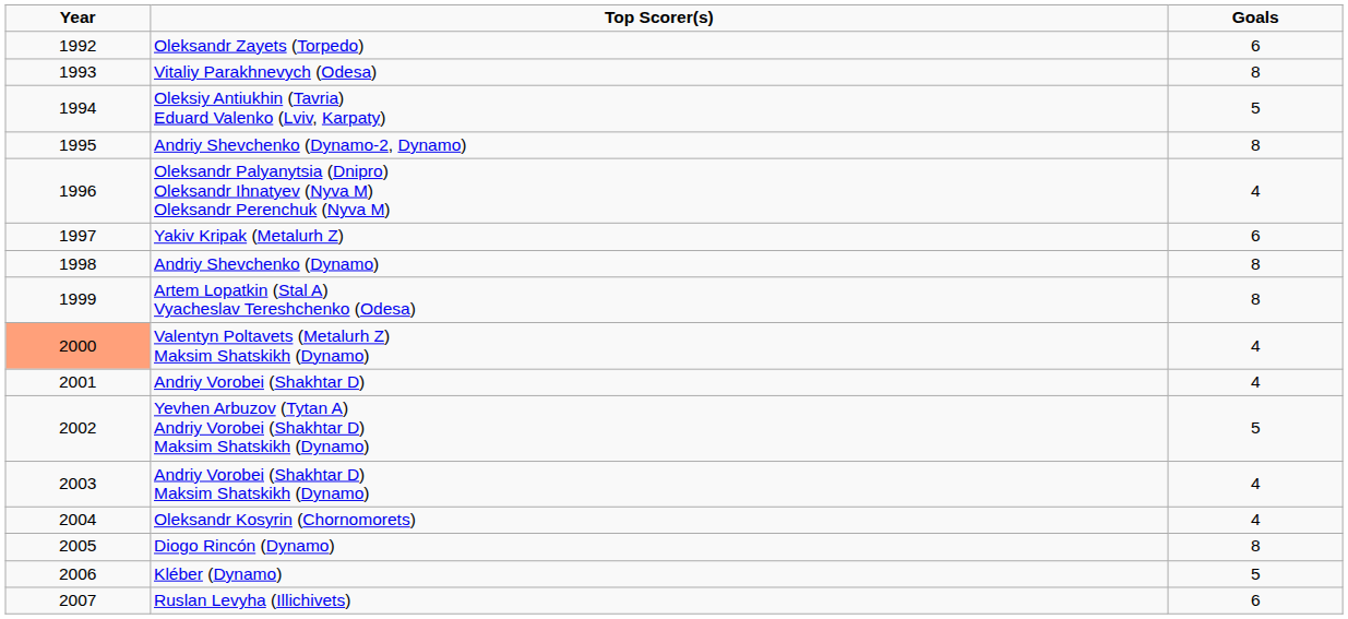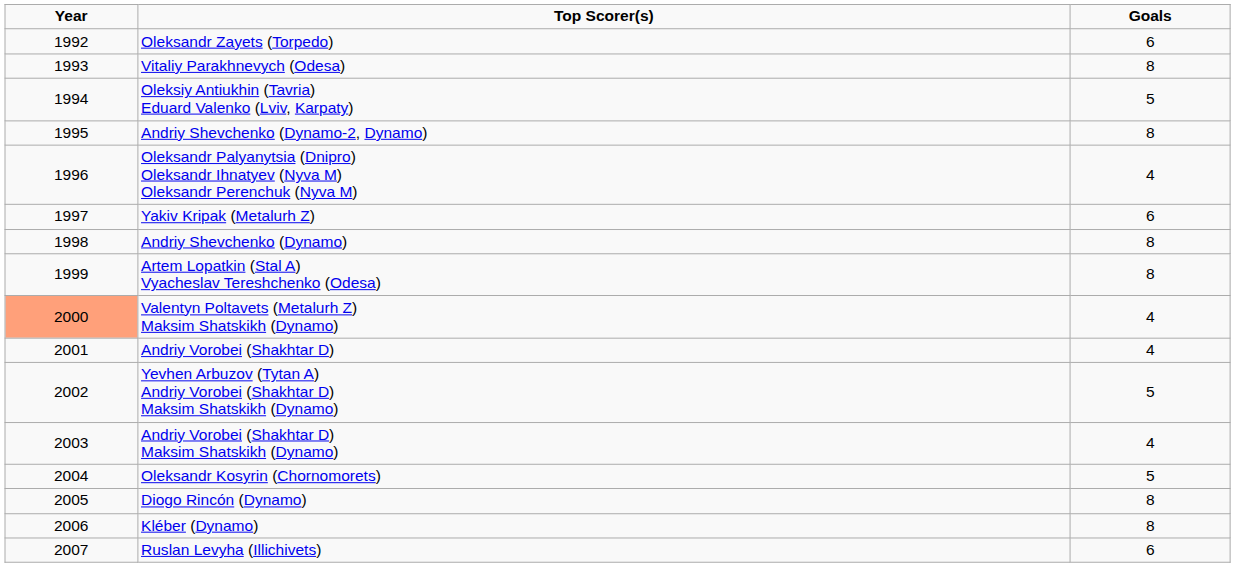 <table class="wikitable" style="text-align:center;margin-left:1em;width:100%;">
 <tr>
 <td align="center"><strong>Year</strong></td>
 <td align="center"><strong>Top Scorer(s)</strong></td>
 <td align="center"><strong>Goals</strong></td>
 </tr>
 <tr>
 <td>1992</td>
 <td align="left"> <a href='#'>Oleksandr Zayets</a> (<a href='#'>Torpedo</a>)</td>
 <td align="center">6</td>
 </tr>
 <tr>
 <td>1993</td>
 <td align="left"> <a href='#'>Vitaliy Parakhnevych</a> (<a href='#'>Odesa</a>)</td>
 <td align="center">8</td>
 </tr>
 <tr>
 <td>1994</td>
 <td align="left"> <a href='#'>Oleksiy Antiukhin</a> (<a href='#'>Tavria</a>)<br> <a href='#'>Eduard Valenko</a> (<a href='#'>Lviv</a>, <a href='#'>Karpaty</a>)</td>
 <td align="center">5</td>
 </tr>
 <tr>
 <td>1995</td>
 <td align="left"> <a href='#'>Andriy Shevchenko</a> (<a href='#'>Dynamo-2</a>, <a href='#'>Dynamo</a>)</td>
 <td align="center">8</td>
 </tr>
 <tr>
 <td>1996</td>
 <td align="left"> <a href='#'>Oleksandr Palyanytsia</a> (<a href='#'>Dnipro</a>)<br> <a href='#'>Oleksandr Ihnatyev</a> (<a href='#'>Nyva M</a>)<br> <a href='#'>Oleksandr Perenchuk</a> (<a href='#'>Nyva M</a>)</td>
 <td align="center">4</td>
 </tr>
 <tr>
 <td>1997</td>
 <td align="left"> <a href='#'>Yakiv Kripak</a> (<a href='#'>Metalurh Z</a>)</td>
 <td align="center">6</td>
 </tr>
 <tr>
 <td>1998</td>
 <td align="left"> <a href='#'>Andriy Shevchenko</a> (<a href='#'>Dynamo</a>)</td>
 <td align="center">8</td>
 </tr>
 <tr>
 <td>1999</td>
 <td align="left"> <a href='#'>Artem Lopatkin</a> (<a href='#'>Stal A</a>)<br> <a href='#'>Vyacheslav Tereshchenko</a> (<a href='#'>Odesa</a>)</td>
 <td align="center">8</td>
 </tr>
 <tr>
 <td style="background: lightsalmon;">2000</td>
 <td align="left"> <a href='#'>Valentyn Poltavets</a> (<a href='#'>Metalurh Z</a>)<br> <a href='#'>Maksim Shatskikh</a> (<a href='#'>Dynamo</a>)</td>
 <td align="center">4</td>
 </tr>
 <tr>
 <td>2001</td>
 <td align="left"> <a href='#'>Andriy Vorobei</a> (<a href='#'>Shakhtar D</a>)</td>
 <td align="center">4</td>
 </tr>
 <tr>
 <td>2002</td>
 <td align="left"> <a href='#'>Yevhen Arbuzov</a> (<a href='#'>Tytan A</a>)<br> <a href='#'>Andriy Vorobei</a> (<a href='#'>Shakhtar D</a>)<br> <a href='#'>Maksim Shatskikh</a> (<a href='#'>Dynamo</a>)</td>
 <td align="center">5</td>
 </tr>
 <tr>
 <td>2003</td>
 <td align="left"> <a href='#'>Andriy Vorobei</a> (<a href='#'>Shakhtar D</a>)<br> <a href='#'>Maksim Shatskikh</a> (<a href='#'>Dynamo</a>)</td>
 <td align="center">4</td>
 </tr>
 <tr>
 <td>2004</td>
 <td align="left"> <a href='#'>Oleksandr Kosyrin</a> (<a href='#'>Chornomorets</a>)</td>
-<td align="center">4</td>
+<td align="center">5</td>
 </tr>
 <tr>
 <td>2005</td>
 <td align="left"> <a href='#'>Diogo Rincón</a> (<a href='#'>Dynamo</a>)</td>
 <td align="center">8</td>
 </tr>
 <tr>
 <td>2006</td>
 <td align="left"> <a href='#'>Kléber</a> (<a href='#'>Dynamo</a>)</td>
-<td align="center">5</td>
+<td align="center">8</td>
 </tr>
 <tr>
 <td>2007</td>
 <td align="left"> <a href='#'>Ruslan Levyha</a> (<a href='#'>Illichivets</a>)</td>
 <td align="center">6</td>
 </tr>
 </table>
